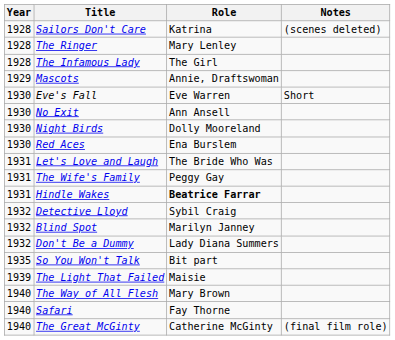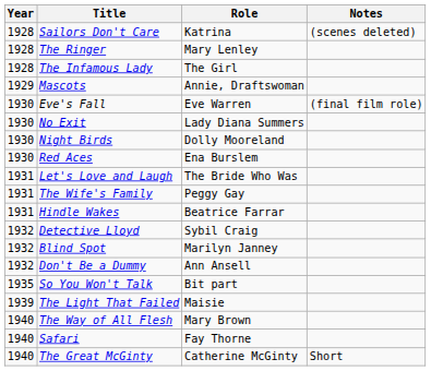 <table class="wikitable">
 <tr>
 <th>Year</th>
 <th>Title</th>
 <th>Role</th>
 <th>Notes</th>
 </tr>
 <tr>
 <td>1928</td>
 <td><em><a href='#'>Sailors Don't Care</a></em></td>
 <td>Katrina</td>
 <td>(scenes deleted)</td>
 </tr>
 <tr>
 <td>1928</td>
 <td><em><a href='#'>The Ringer</a></em></td>
 <td>Mary Lenley</td>
 <td></td>
 </tr>
 <tr>
 <td>1928</td>
 <td><em><a href='#'>The Infamous Lady</a></em></td>
 <td>The Girl</td>
 <td></td>
 </tr>
 <tr>
 <td>1929</td>
 <td><em><a href='#'>Mascots</a></em></td>
 <td>Annie, Draftswoman</td>
 <td></td>
 </tr>
 <tr>
 <td>1930</td>
 <td><em>Eve's Fall</em></td>
 <td>Eve Warren</td>
-<td>Short</td>
+<td>(final film role)</td>
 </tr>
 <tr>
 <td>1930</td>
 <td><em><a href='#'>No Exit</a></em></td>
-<td>Ann Ansell</td>
+<td>Lady Diana Summers</td>
 <td></td>
 </tr>
 <tr>
 <td>1930</td>
 <td><em><a href='#'>Night Birds</a></em></td>
 <td>Dolly Mooreland</td>
 <td></td>
 </tr>
 <tr>
 <td>1930</td>
 <td><em><a href='#'>Red Aces</a></em></td>
 <td>Ena Burslem</td>
 <td></td>
 </tr>
 <tr>
 <td>1931</td>
 <td><em><a href='#'>Let's Love and Laugh</a></em></td>
 <td>The Bride Who Was</td>
 <td></td>
 </tr>
 <tr>
 <td>1931</td>
 <td><em><a href='#'>The Wife's Family</a></em></td>
 <td>Peggy Gay</td>
 <td></td>
 </tr>
 <tr>
 <td>1931</td>
 <td><em><a href='#'>Hindle Wakes</a></em></td>
-<td><strong>Beatrice Farrar</strong></td>
+<td>Beatrice Farrar</td>
 <td></td>
 </tr>
 <tr>
 <td>1932</td>
 <td><em><a href='#'>Detective Lloyd</a></em></td>
 <td>Sybil Craig</td>
 <td></td>
 </tr>
 <tr>
 <td>1932</td>
 <td><em><a href='#'>Blind Spot</a></em></td>
 <td>Marilyn Janney</td>
 <td></td>
 </tr>
 <tr>
 <td>1932</td>
 <td><em><a href='#'>Don't Be a Dummy</a></em></td>
-<td>Lady Diana Summers</td>
+<td>Ann Ansell</td>
 <td></td>
 </tr>
 <tr>
 <td>1935</td>
 <td><em><a href='#'>So You Won't Talk</a></em></td>
 <td>Bit part</td>
 <td></td>
 </tr>
 <tr>
 <td>1939</td>
 <td><em><a href='#'>The Light That Failed</a></em></td>
 <td>Maisie</td>
 <td></td>
 </tr>
 <tr>
 <td>1940</td>
 <td><em><a href='#'>The Way of All Flesh</a></em></td>
 <td>Mary Brown</td>
 <td></td>
 </tr>
 <tr>
 <td>1940</td>
 <td><em><a href='#'>Safari</a></em></td>
 <td>Fay Thorne</td>
 <td></td>
 </tr>
 <tr>
 <td>1940</td>
 <td><em><a href='#'>The Great McGinty</a></em></td>
 <td>Catherine McGinty</td>
-<td>(final film role)</td>
+<td>Short</td>
 </tr>
 </table>
